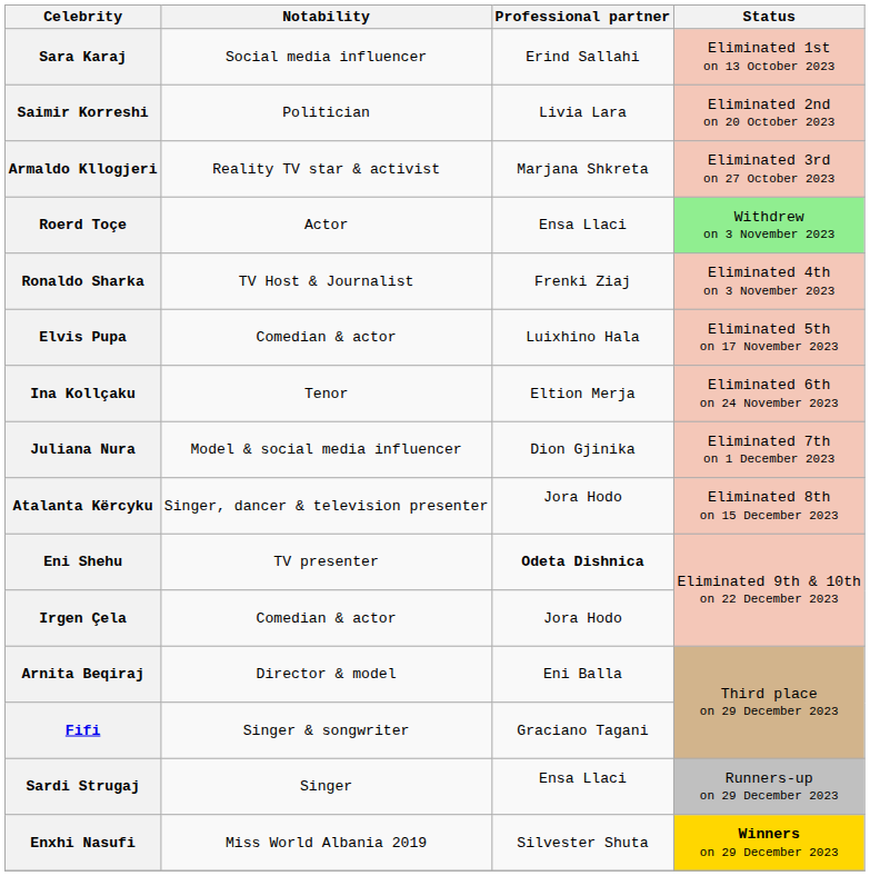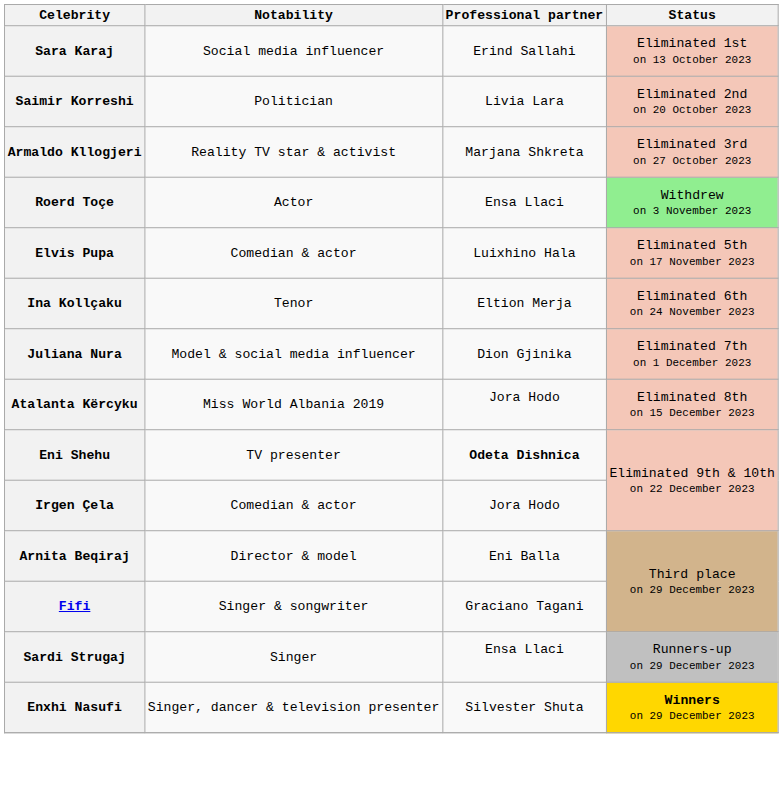 <table class="wikitable sortable" style="text-align:center;">
 <tr>
 <th scope="col">Celebrity</th>
 <th scope="col" class="unsortable">Notability</th>
 <th scope="col">Professional partner</th>
 <th scope="col">Status</th>
 </tr>
 <tr style="height:50px">
 <th scope="row">Sara Karaj</th>
 <td>Social media influencer</td>
 <td>Erind Sallahi</td>
 <td style="background:#f4c7b8">Eliminated 1st<br><small>on 13 October 2023</small></td>
 </tr>
 <tr style="height:50px">
 <th scope="row">Saimir Korreshi</th>
 <td>Politician</td>
 <td>Livia Lara</td>
 <td style="background:#f4c7b8">Eliminated 2nd<br><small>on 20 October 2023</small></td>
 </tr>
 <tr style="height:50px">
 <th scope="row">Armaldo Kllogjeri</th>
 <td>Reality TV star & activist</td>
 <td>Marjana Shkreta</td>
 <td style="background:#f4c7b8">Eliminated 3rd<br><small>on 27 October 2023</small></td>
 </tr>
 <tr style="height:50px">
 <th scope="row">Roerd Toçe</th>
 <td>Actor</td>
 <td>Ensa Llaci</td>
 <td style=background:lightgreen>Withdrew<br><small>on 3 November 2023</small></td>
 </tr>
 <tr style="height:50px">
-<th scope="row">Ronaldo Sharka</th>
-<td>TV Host & Journalist</td>
-<td>Frenki Ziaj</td>
-<td style="background:#f4c7b8">Eliminated 4th<br><small>on 3 November 2023</small></td>
-</tr>
-<tr style="height:50px">
 <th scope="row">Elvis Pupa</th>
 <td>Comedian & actor</td>
 <td>Luixhino Hala<br></td>
 <td style="background:#f4c7b8">Eliminated 5th<br><small>on 17 November 2023</small></td>
 </tr>
 <tr style="height:50px">
 <th scope="row">Ina Kollçaku</th>
 <td>Tenor</td>
 <td>Eltion Merja<br></td>
 <td style="background:#f4c7b8">Eliminated 6th<br><small>on 24 November 2023</small></td>
 </tr>
 <tr style="height:50px">
 <th scope="row">Juliana Nura</th>
 <td>Model & social media influencer</td>
 <td>Dion Gjinika<br></td>
 <td style="background:#f4c7b8">Eliminated 7th<br><small>on 1 December 2023</small></td>
 </tr>
 <tr style="height:50px">
 <th scope="row">Atalanta Kërcyku</th>
-<td>Singer, dancer & television presenter</td>
+<td>Miss World Albania 2019</td>
 <td>Jora Hodo<br><br></td>
 <td style="background:#f4c7b8">Eliminated 8th<br><small>on 15 December 2023</small></td>
 </tr>
 <tr style="height:50px">
 <th scope="row">Eni Shehu</th>
 <td>TV presenter</td>
 <td><strong>Odeta Dishnica<br></strong></td>
 <td rowspan="2" style="background:#f4c7b8">Eliminated 9th & 10th<br><small>on 22 December 2023</small></td>
 </tr>
 <tr style="height:50px">
 <th scope="row">Irgen Çela</th>
 <td>Comedian & actor</td>
 <td>Jora Hodo<br></td>
 </tr>
 <tr style="height:50px">
 <th scope="row">Arnita Beqiraj</th>
 <td>Director & model</td>
 <td>Eni Balla<br></td>
 <td rowspan="2" style="background:tan;">Third place<br><small>on 29 December 2023</small></td>
 </tr>
 <tr style="height:50px">
 <th scope="row"><a href='#'>Fifi</a></th>
 <td>Singer & songwriter</td>
 <td>Graciano Tagani<br></td>
 </tr>
 <tr style="height:50px">
 <th scope="row">Sardi Strugaj</th>
 <td>Singer</td>
 <td>Ensa Llaci<br><br></td>
 <td style="background:silver;">Runners-up<br><small>on 29 December 2023</small></td>
 </tr>
 <tr style="height:50px">
 <th scope="row">Enxhi Nasufi</th>
-<td>Miss World Albania 2019</td>
+<td>Singer, dancer & television presenter</td>
 <td>Silvester Shuta<br></td>
 <td style="background:gold;"><strong>Winners</strong><br><small>on 29 December 2023</small></td>
 </tr>
 <tr>
 </tr>
 </table>
